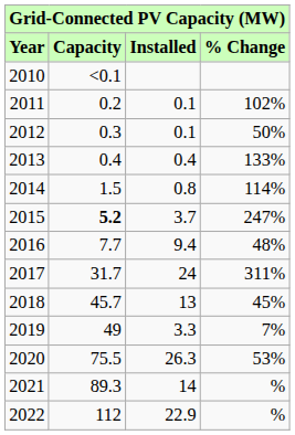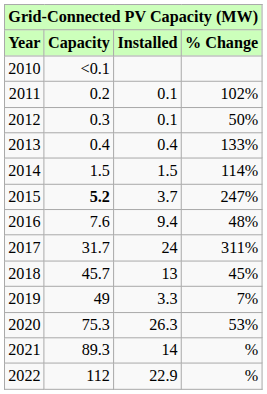 <table class="wikitable" style="text-align:right;">
 <tr>
 <th colspan="4" style="background-color: #cfb;">Grid-Connected PV Capacity (MW)</th>
 </tr>
 <tr>
 <th style="background-color: #cfb;">Year</th>
 <th style="background-color: #cfb;">Capacity</th>
 <th style="background-color: #cfb;">Installed</th>
 <th style="background-color: #cfb;">% Change</th>
 </tr>
 <tr>
 <td>2010</td>
 <td><0.1</td>
 <td></td>
 <td></td>
 </tr>
 <tr>
 <td>2011</td>
 <td>0.2</td>
 <td>0.1</td>
 <td>102%</td>
 </tr>
 <tr>
 <td>2012</td>
 <td>0.3</td>
 <td>0.1</td>
 <td>50%</td>
 </tr>
 <tr>
 <td>2013</td>
 <td>0.4</td>
 <td>0.4</td>
 <td>133%</td>
 </tr>
 <tr>
 <td>2014</td>
 <td>1.5</td>
-<td>0.8</td>
+<td>1.5</td>
 <td>114%</td>
 </tr>
 <tr>
 <td>2015</td>
 <td><strong>5.2</strong></td>
 <td>3.7</td>
 <td>247%</td>
 </tr>
 <tr>
 <td>2016</td>
-<td>7.7</td>
+<td>7.6</td>
 <td>9.4</td>
 <td>48%</td>
 </tr>
 <tr>
 <td>2017</td>
 <td>31.7</td>
 <td>24</td>
 <td>311%</td>
 </tr>
 <tr>
 <td>2018</td>
 <td>45.7</td>
 <td>13</td>
 <td>45%</td>
 </tr>
 <tr>
 <td>2019</td>
 <td>49</td>
 <td>3.3</td>
 <td>7%</td>
 </tr>
 <tr>
 <td>2020</td>
-<td>75.5</td>
+<td>75.3</td>
 <td>26.3</td>
 <td>53%</td>
 </tr>
 <tr>
 <td>2021</td>
 <td>89.3</td>
 <td>14</td>
 <td>%</td>
 </tr>
 <tr>
 <td>2022</td>
 <td>112</td>
 <td>22.9</td>
 <td>%</td>
 </tr>
 </table>
